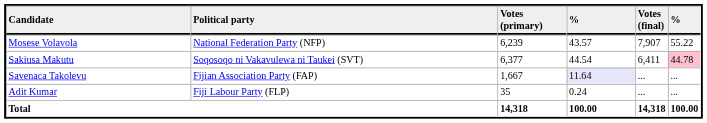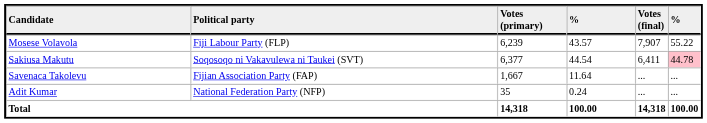 <table table width="70%" border="1" align="center" cellpadding=3 cellspacing=0 style="margin:5px; border:3px solid;">
 <tr>
 <td td width="27%" style="border-bottom:3px solid; background:#efefef;"><strong>Candidate</strong></td>
 <td td width="45%" style="border-bottom:3px solid; background:#efefef;"><strong>Political party</strong></td>
 <td td width="10%" style="border-bottom:3px solid; background:#efefef;"><strong>Votes<br>(primary)</strong></td>
 <td td width="10%" style="border-bottom:3px solid; background:#efefef;"><strong>%</strong></td>
 <td td width="4%" style="border-bottom:3px solid; background:#efefef;"><strong>Votes<br>(final)</strong></td>
 <td td width="4%" style="border-bottom:3px solid; background:#efefef;"><strong>%</strong></td>
 </tr>
 <tr>
 <td><a href='#'>Mosese Volavola</a></td>
-<td><a href='#'>National Federation Party</a> (NFP)</td>
+<td><a href='#'>Fiji Labour Party</a> (FLP)</td>
 <td>6,239</td>
 <td>43.57</td>
 <td>7,907</td>
 <td>55.22</td>
 </tr>
 <tr>
 <td><a href='#'>Sakiusa Makutu</a></td>
 <td><a href='#'>Soqosoqo ni Vakavulewa ni Taukei</a> (SVT)</td>
 <td>6,377</td>
 <td>44.54</td>
 <td>6,411</td>
 <td style="background: pink;">44.78</td>
 </tr>
 <tr>
 <td><a href='#'>Savenaca Takolevu</a></td>
 <td><a href='#'>Fijian Association Party</a> (FAP)</td>
 <td>1,667</td>
-<td style="background: lavender;">11.64</td>
+<td>11.64</td>
 <td>...</td>
 <td>...</td>
 </tr>
 <tr>
 <td><a href='#'>Adit Kumar</a></td>
-<td><a href='#'>Fiji Labour Party</a> (FLP)</td>
+<td><a href='#'>National Federation Party</a> (NFP)</td>
 <td>35</td>
 <td>0.24</td>
 <td>...</td>
 <td>...</td>
 </tr>
 <tr>
 <td colspan=2><strong>Total</strong></td>
 <td><strong>14,318</strong></td>
 <td><strong>100.00</strong></td>
 <td><strong>14,318</strong></td>
 <td><strong>100.00</strong></td>
 </tr>
 <tr>
 </tr>
 </table>
